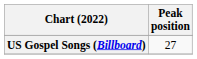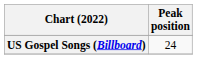 <table class="wikitable plainrowheaders" style="text-align:center">
 <tr>
 <th scope="col">Chart (2022)</th>
 <th scope="col">Peak<br>position</th>
 </tr>
 <tr>
 </tr>
 <tr>
 <th scope="row">US Gospel Songs (<a href='#'><em>Billboard</em></a>)</th>
-<td>27</td>
+<td>24</td>
 </tr>
 <tr>
 </tr>
 </table>
